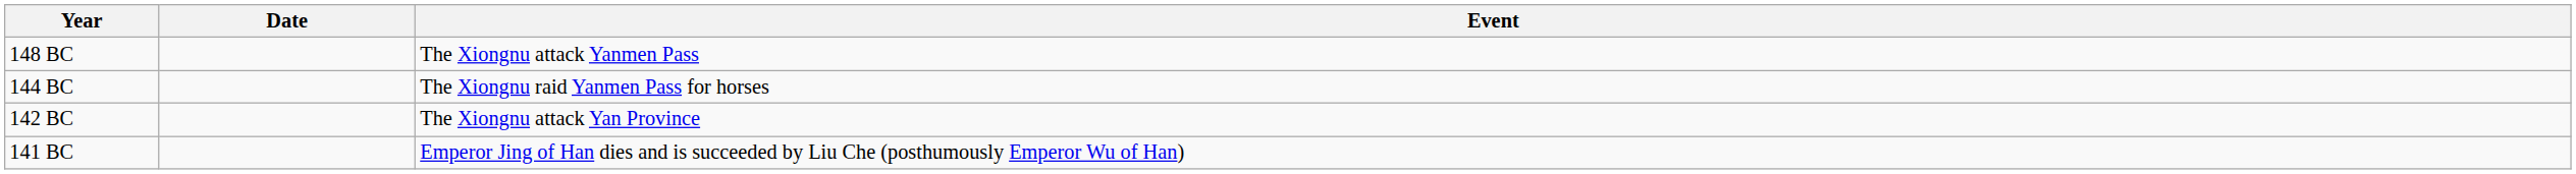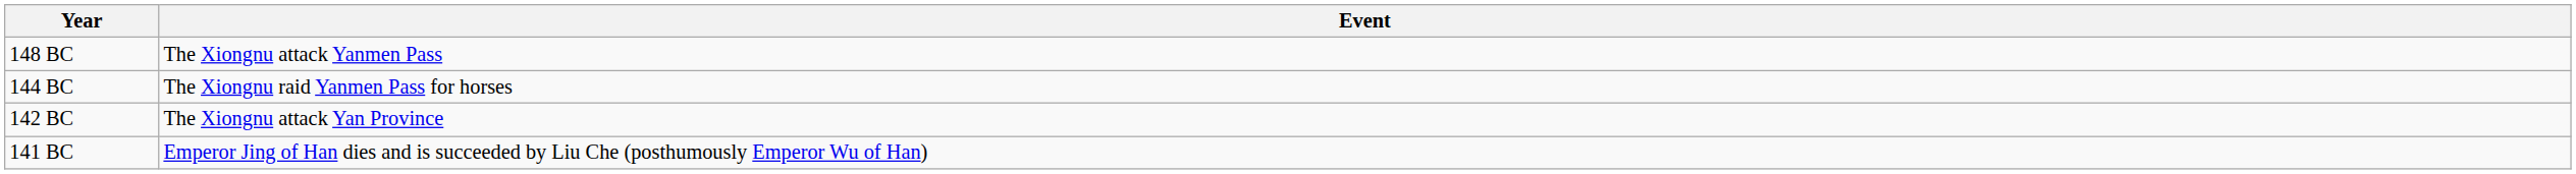 <table class="wikitable" style="width:100%;">
 <tr>
 <th style="width:6%">Year</th>
-<th style="width:10%">Date</th>
 <th>Event</th>
 </tr>
 <tr>
 <td>148 BC</td>
-<td></td>
 <td>The <a href='#'>Xiongnu</a> attack <a href='#'>Yanmen Pass</a></td>
 </tr>
 <tr>
 <td>144 BC</td>
-<td></td>
 <td>The <a href='#'>Xiongnu</a> raid <a href='#'>Yanmen Pass</a> for horses</td>
 </tr>
 <tr>
 <td>142 BC</td>
-<td></td>
 <td>The <a href='#'>Xiongnu</a> attack <a href='#'>Yan Province</a></td>
 </tr>
 <tr>
 <td>141 BC</td>
-<td></td>
 <td><a href='#'>Emperor Jing of Han</a> dies and is succeeded by Liu Che (posthumously <a href='#'>Emperor Wu of Han</a>)</td>
 </tr>
 </table>
